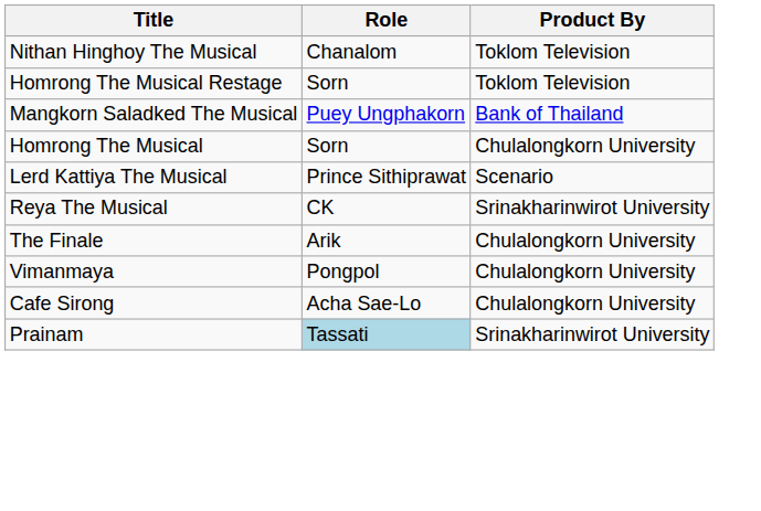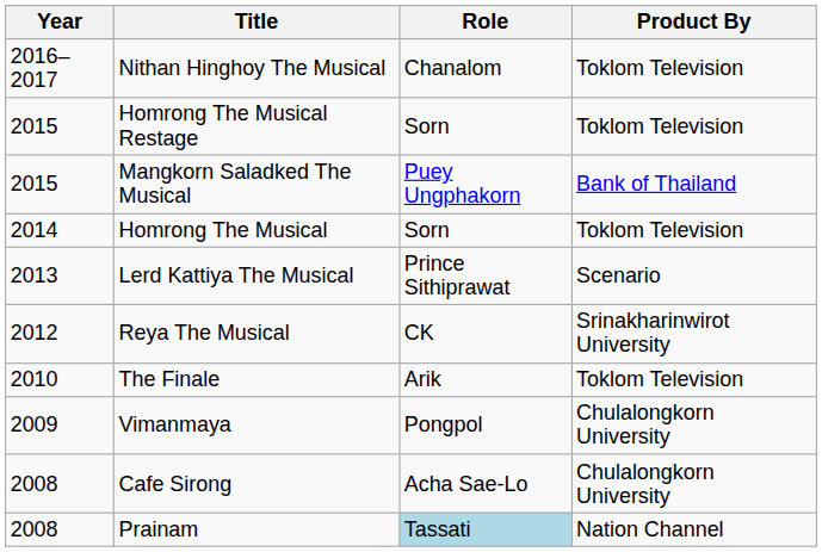 <table class="wikitable" style="margin-bottom: 10px;">
 <tr>
+<th>Year</th>
 <th>Title</th>
 <th>Role</th>
 <th>Product By</th>
 </tr>
 <tr>
+<td>2016–2017</td>
 <td>Nithan Hinghoy The Musical</td>
 <td>Chanalom</td>
 <td>Toklom Television</td>
 </tr>
 <tr>
+<td>2015</td>
 <td>Homrong The Musical Restage</td>
 <td>Sorn</td>
 <td>Toklom Television</td>
 </tr>
 <tr>
+<td>2015</td>
 <td>Mangkorn Saladked The Musical</td>
 <td><a href='#'>Puey Ungphakorn</a></td>
 <td><a href='#'>Bank of Thailand</a></td>
 </tr>
 <tr>
+<td>2014</td>
 <td>Homrong The Musical</td>
 <td>Sorn</td>
-<td>Chulalongkorn University</td>
+<td>Toklom Television</td>
 </tr>
 <tr>
+<td>2013</td>
 <td>Lerd Kattiya The Musical</td>
 <td>Prince Sithiprawat</td>
 <td>Scenario</td>
 </tr>
 <tr>
+<td>2012</td>
 <td>Reya The Musical</td>
 <td>CK</td>
 <td>Srinakharinwirot University</td>
 </tr>
 <tr>
+<td>2010</td>
 <td>The Finale</td>
 <td>Arik</td>
-<td>Chulalongkorn University</td>
+<td>Toklom Television</td>
 </tr>
 <tr>
+<td>2009</td>
 <td>Vimanmaya</td>
 <td>Pongpol</td>
 <td>Chulalongkorn University</td>
 </tr>
 <tr>
+<td>2008</td>
 <td>Cafe Sirong</td>
 <td>Acha Sae-Lo</td>
 <td>Chulalongkorn University</td>
 </tr>
 <tr>
+<td>2008</td>
 <td>Prainam</td>
 <td style="background: lightblue;">Tassati</td>
-<td>Srinakharinwirot University</td>
+<td>Nation Channel</td>
 </tr>
 </table>
